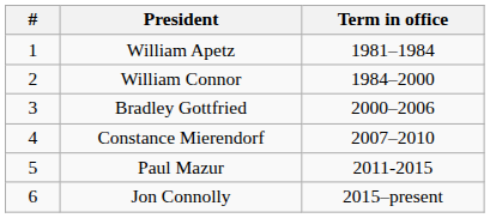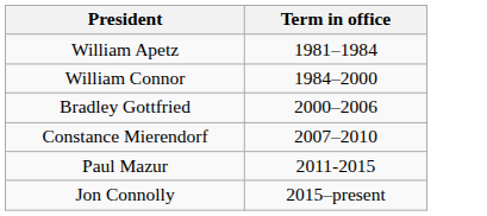 <table class="wikitable" border="1" style="text-align:center">
 <tr>
-<th scope=col width=40>#</th>
 <th scope=col width=200>President</th>
 <th scope=col width=150>Term in office</th>
 </tr>
 <tr>
-<td>1</td>
 <td>William Apetz</td>
 <td>1981–1984</td>
 </tr>
 <tr>
-<td>2</td>
 <td>William Connor</td>
 <td>1984–2000</td>
 </tr>
 <tr>
-<td>3</td>
 <td>Bradley Gottfried</td>
 <td>2000–2006</td>
 </tr>
 <tr>
-<td>4</td>
 <td>Constance Mierendorf</td>
 <td>2007–2010</td>
 </tr>
 <tr>
-<td>5</td>
 <td>Paul Mazur</td>
 <td>2011-2015</td>
 </tr>
 <tr>
-<td>6</td>
 <td>Jon Connolly</td>
 <td>2015–present</td>
 </tr>
 </table>
